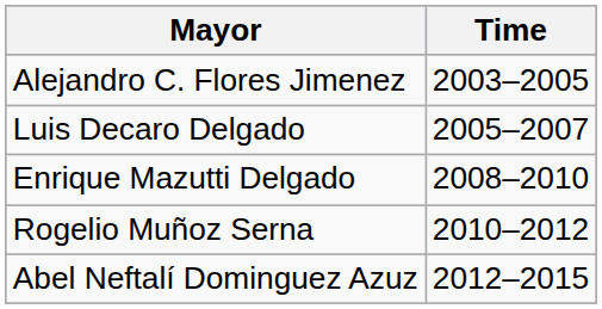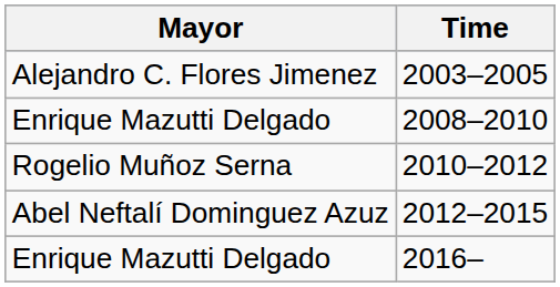 <table class="wikitable">
 <tr align=center style="background:#d8edff">
 <th>Mayor</th>
 <th>Time</th>
 </tr>
 <tr>
 <td>Alejandro C. Flores Jimenez</td>
 <td>2003–2005</td>
-</tr>
-<tr>
-<td>Luis Decaro Delgado</td>
-<td>2005–2007</td>
 </tr>
 <tr>
 <td>Enrique Mazutti Delgado</td>
 <td>2008–2010</td>
 </tr>
 <tr>
 <td>Rogelio Muñoz Serna</td>
 <td>2010–2012</td>
 </tr>
 <tr>
 <td>Abel Neftalí Dominguez Azuz</td>
 <td>2012–2015</td>
 </tr>
+<tr>
+<td>Enrique Mazutti Delgado</td>
+<td>2016–</td>
+</tr>
 </table>
